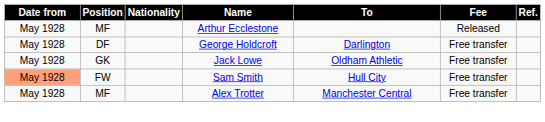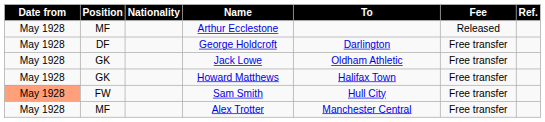 <table class="wikitable" style="text-align:center; font-size:90%; ">
 <tr>
 <th style="background:#000000; color:white; width:100px;">Date from</th>
 <th style="background:#000000; color:white; width:50px;">Position</th>
 <th style="background:#000000; color:white; width:50px;">Nationality</th>
 <th style="background:#000000; color:white; width:150px;">Name</th>
 <th style="background:#000000; color:white; width:200px;">To</th>
 <th style="background:#000000; color:white; width:100px;">Fee</th>
 <th style="background:#000000; color:white; width:25px;">Ref.</th>
 </tr>
 <tr>
 <td>May 1928</td>
 <td>MF</td>
 <td></td>
 <td><a href='#'>Arthur Ecclestone</a></td>
 <td></td>
 <td>Released</td>
 <td></td>
 </tr>
 <tr>
 <td>May 1928</td>
 <td>DF</td>
 <td></td>
 <td><a href='#'>George Holdcroft</a></td>
 <td><a href='#'>Darlington</a></td>
 <td>Free transfer</td>
 <td></td>
 </tr>
 <tr>
 <td>May 1928</td>
 <td>GK</td>
 <td></td>
 <td><a href='#'>Jack Lowe</a></td>
 <td><a href='#'>Oldham Athletic</a></td>
 <td>Free transfer</td>
 <td></td>
 </tr>
 <tr>
+<td>May 1928</td>
+<td>GK</td>
+<td></td>
+<td><a href='#'>Howard Matthews</a></td>
+<td><a href='#'>Halifax Town</a></td>
+<td>Free transfer</td>
+<td></td>
+</tr>
+<tr>
 <td style="background: lightsalmon;">May 1928</td>
 <td>FW</td>
 <td></td>
 <td><a href='#'>Sam Smith</a></td>
 <td><a href='#'>Hull City</a></td>
 <td>Free transfer</td>
 <td></td>
 </tr>
 <tr>
 <td>May 1928</td>
 <td>MF</td>
 <td></td>
 <td><a href='#'>Alex Trotter</a></td>
 <td><a href='#'>Manchester Central</a></td>
 <td>Free transfer</td>
 <td></td>
 </tr>
 </table>
